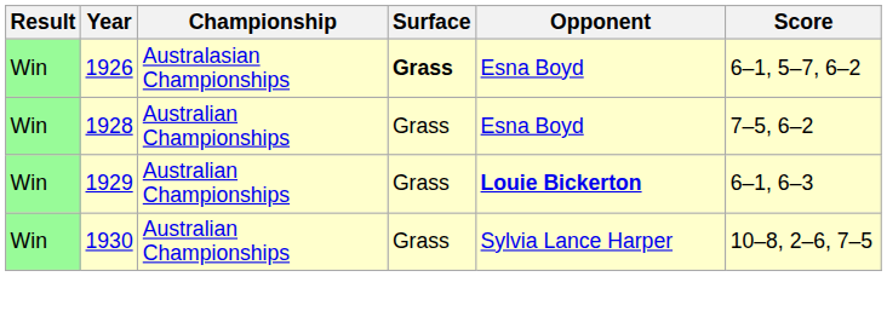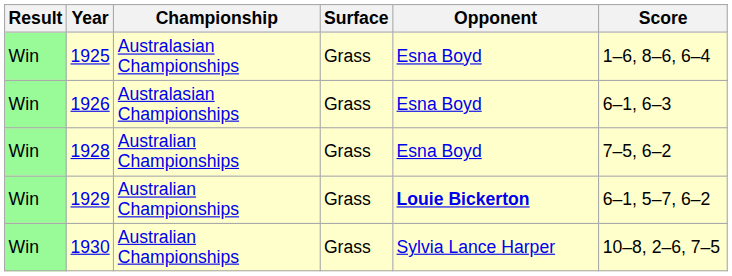 <table class="sortable wikitable">
 <tr>
 <th style="width:40px">Result</th>
 <th style="width:30px">Year</th>
 <th style="width:180px">Championship</th>
 <th style="width:50px">Surface</th>
 <th style="width:180px">Opponent</th>
 <th style="width:110px" class="unsortable">Score</th>
 </tr>
 <tr style="background:#ffc;">
 <td style="background:#98fb98;">Win</td>
+<td><a href='#'>1925</a></td>
+<td><a href='#'>Australasian Championships</a></td>
+<td>Grass</td>
+<td> <a href='#'>Esna Boyd</a></td>
+<td>1–6, 8–6, 6–4</td>
+</tr>
+<tr style="background:#ffc;">
+<td style="background:#98fb98;">Win</td>
 <td><a href='#'>1926</a></td>
 <td><a href='#'>Australasian Championships</a></td>
-<td><strong>Grass</strong></td>
+<td>Grass</td>
 <td> <a href='#'>Esna Boyd</a></td>
-<td>6–1, 5–7, 6–2</td>
+<td>6–1, 6–3</td>
 </tr>
 <tr style="background:#ffc;">
 <td style="background:#98fb98;">Win</td>
 <td><a href='#'>1928</a></td>
 <td><a href='#'>Australian Championships</a></td>
 <td>Grass</td>
 <td> <a href='#'>Esna Boyd</a></td>
 <td>7–5, 6–2</td>
 </tr>
 <tr style="background:#ffc;">
 <td style="background:#98fb98;">Win</td>
 <td><a href='#'>1929</a></td>
 <td><a href='#'>Australian Championships</a></td>
 <td>Grass</td>
 <td><strong> <a href='#'>Louie Bickerton</a></strong></td>
-<td>6–1, 6–3</td>
+<td>6–1, 5–7, 6–2</td>
 </tr>
 <tr style="background:#ffc;">
 <td style="background:#98fb98;">Win</td>
 <td><a href='#'>1930</a></td>
 <td><a href='#'>Australian Championships</a></td>
 <td>Grass</td>
 <td> <a href='#'>Sylvia Lance Harper</a></td>
 <td>10–8, 2–6, 7–5</td>
 </tr>
 </table>
